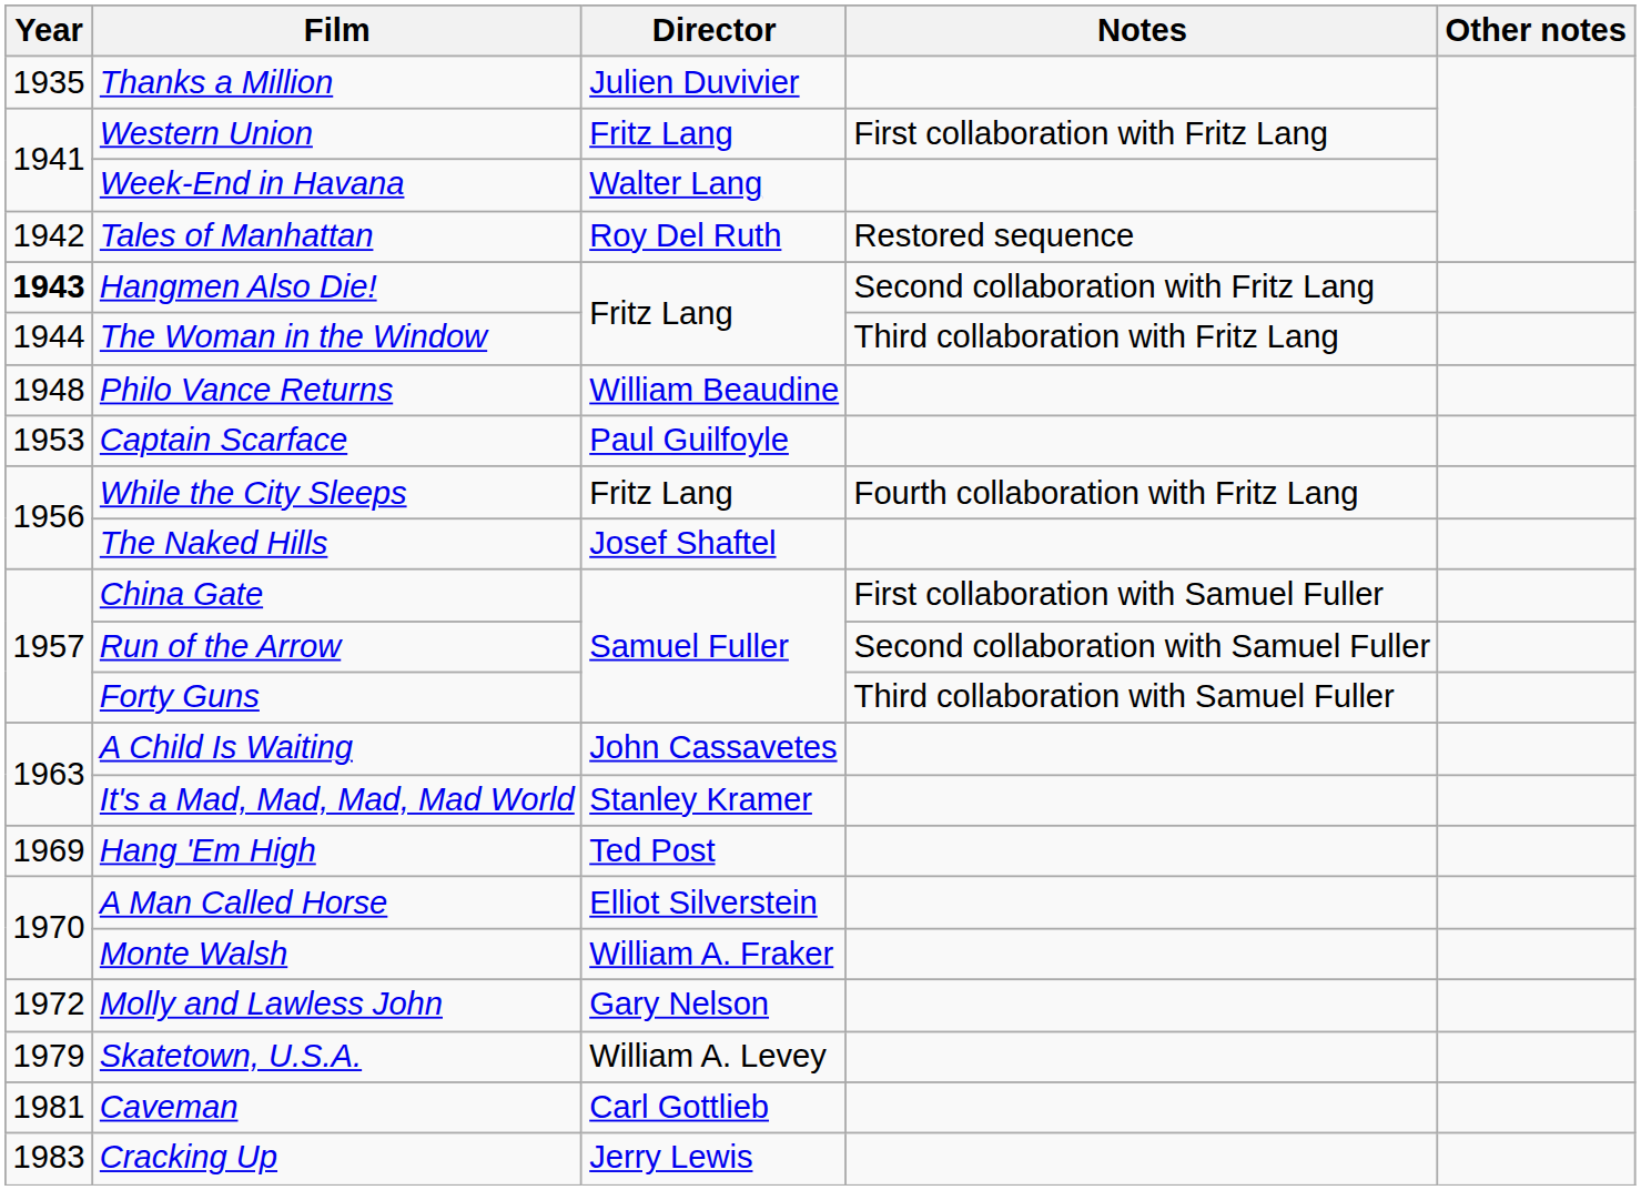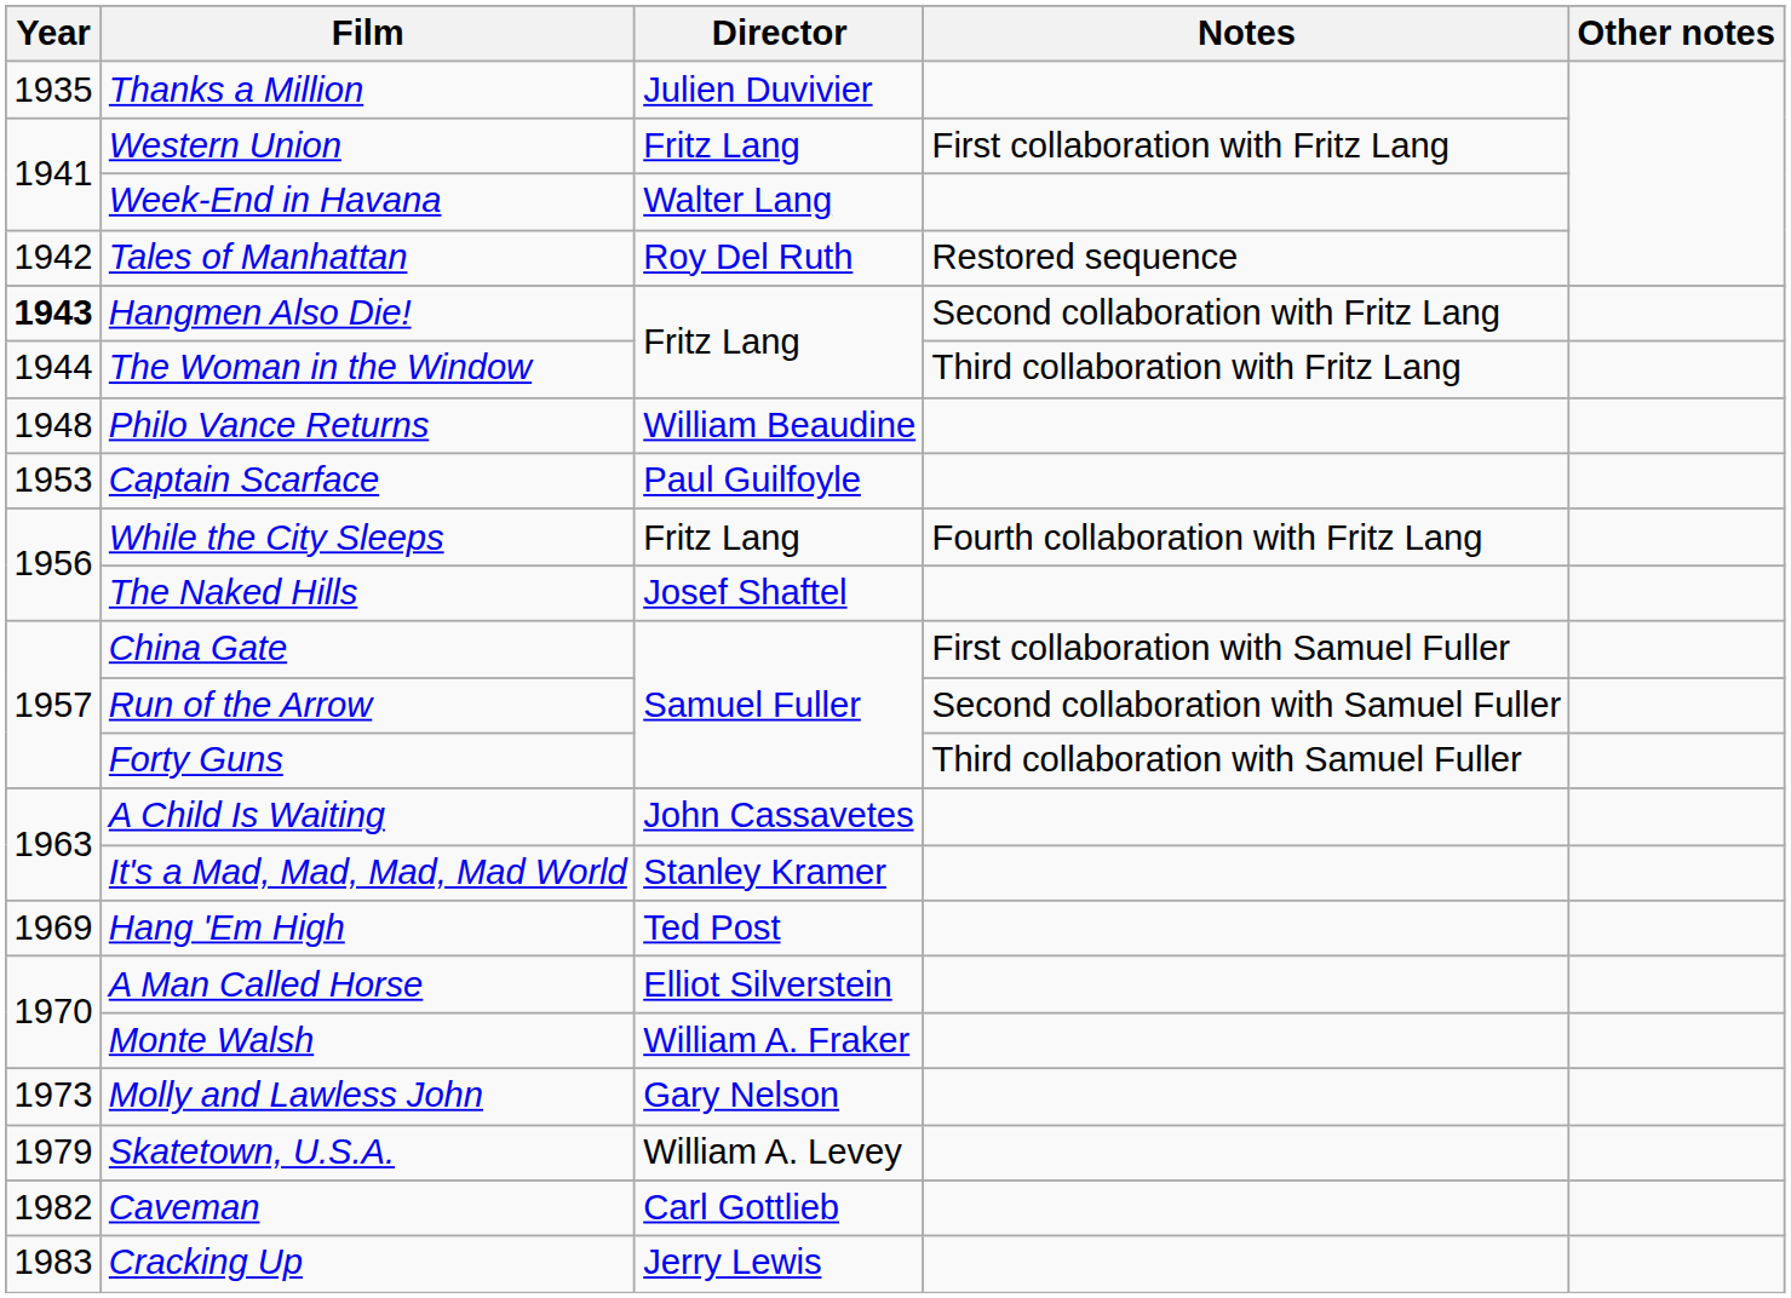 <table class="wikitable">
 <tr>
 <th>Year</th>
 <th>Film</th>
 <th>Director</th>
 <th>Notes</th>
 <th>Other notes</th>
 </tr>
 <tr>
 <td>1935</td>
 <td><em><a href='#'>Thanks a Million</a></em></td>
 <td><a href='#'>Julien Duvivier</a></td>
 <td></td>
 <td rowspan=4><small></small></td>
 </tr>
 <tr>
 <td rowspan=2>1941</td>
 <td><em><a href='#'>Western Union</a></em></td>
 <td><a href='#'>Fritz Lang</a></td>
 <td>First collaboration with Fritz Lang</td>
 </tr>
 <tr>
 <td><em><a href='#'>Week-End in Havana</a></em></td>
 <td><a href='#'>Walter Lang</a></td>
 <td></td>
 </tr>
 <tr>
 <td>1942</td>
 <td><em><a href='#'>Tales of Manhattan</a></em></td>
 <td><a href='#'>Roy Del Ruth</a></td>
 <td>Restored sequence</td>
 </tr>
 <tr>
 <td><strong>1943</strong></td>
 <td><em><a href='#'>Hangmen Also Die!</a></em></td>
 <td rowspan=2>Fritz Lang</td>
 <td>Second collaboration with Fritz Lang</td>
 <td></td>
 </tr>
 <tr>
 <td>1944</td>
 <td><em><a href='#'>The Woman in the Window</a></em></td>
 <td>Third collaboration with Fritz Lang</td>
 <td><small></small></td>
 </tr>
 <tr>
 <td>1948</td>
 <td><em><a href='#'>Philo Vance Returns</a></em></td>
 <td><a href='#'>William Beaudine</a></td>
 <td></td>
 <td></td>
 </tr>
 <tr>
 <td>1953</td>
 <td><em><a href='#'>Captain Scarface</a></em></td>
 <td><a href='#'>Paul Guilfoyle</a></td>
 <td></td>
 <td></td>
 </tr>
 <tr>
 <td rowspan=2>1956</td>
 <td><em><a href='#'>While the City Sleeps</a></em></td>
 <td>Fritz Lang</td>
 <td>Fourth collaboration with Fritz Lang</td>
 <td><small></small></td>
 </tr>
 <tr>
 <td><em><a href='#'>The Naked Hills</a></em></td>
 <td><a href='#'>Josef Shaftel</a></td>
 <td></td>
 <td></td>
 </tr>
 <tr>
 <td rowspan=3>1957</td>
 <td><em><a href='#'>China Gate</a></em></td>
 <td rowspan=3><a href='#'>Samuel Fuller</a></td>
 <td>First collaboration with Samuel Fuller</td>
 <td></td>
 </tr>
 <tr>
 <td><em><a href='#'>Run of the Arrow</a></em></td>
 <td>Second collaboration with Samuel Fuller</td>
 <td></td>
 </tr>
 <tr>
 <td><em><a href='#'>Forty Guns</a></em></td>
 <td>Third collaboration with Samuel Fuller</td>
 <td></td>
 </tr>
 <tr>
 <td rowspan=2>1963</td>
 <td><em><a href='#'>A Child Is Waiting</a></em></td>
 <td><a href='#'>John Cassavetes</a></td>
 <td></td>
 <td></td>
 </tr>
 <tr>
 <td><em><a href='#'>It's a Mad, Mad, Mad, Mad World</a></em></td>
 <td><a href='#'>Stanley Kramer</a></td>
 <td></td>
 <td></td>
 </tr>
 <tr>
 <td>1969</td>
 <td><em><a href='#'>Hang 'Em High</a></em></td>
 <td><a href='#'>Ted Post</a></td>
 <td></td>
 <td></td>
 </tr>
 <tr>
 <td rowspan=2>1970</td>
 <td><em><a href='#'>A Man Called Horse</a></em></td>
 <td><a href='#'>Elliot Silverstein</a></td>
 <td></td>
 <td></td>
 </tr>
 <tr>
 <td><em><a href='#'>Monte Walsh</a></em></td>
 <td><a href='#'>William A. Fraker</a></td>
 <td></td>
 <td></td>
 </tr>
 <tr>
-<td>1972</td>
+<td>1973</td>
 <td><em><a href='#'>Molly and Lawless John</a></em></td>
 <td><a href='#'>Gary Nelson</a></td>
 <td></td>
 <td></td>
 </tr>
 <tr>
 <td>1979</td>
 <td><em><a href='#'>Skatetown, U.S.A.</a></em></td>
 <td>William A. Levey</td>
 <td></td>
 <td></td>
 </tr>
 <tr>
-<td>1981</td>
+<td>1982</td>
 <td><em><a href='#'>Caveman</a></em></td>
 <td><a href='#'>Carl Gottlieb</a></td>
 <td></td>
 <td></td>
 </tr>
 <tr>
 <td>1983</td>
 <td><em><a href='#'>Cracking Up</a></em></td>
 <td><a href='#'>Jerry Lewis</a></td>
 <td></td>
 <td></td>
 </tr>
 </table>
